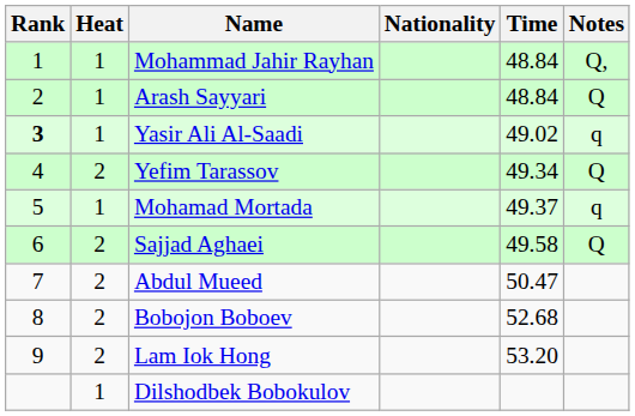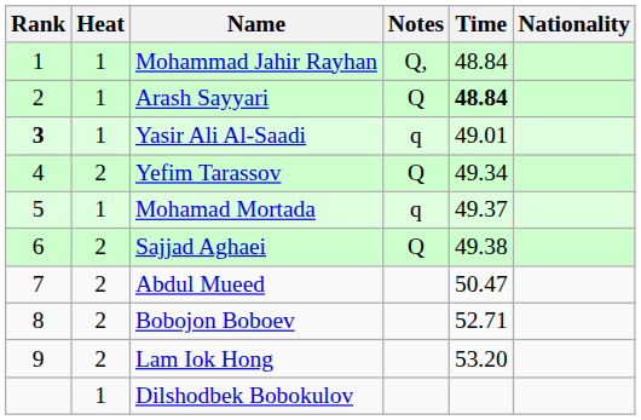 <table class="wikitable sortable" style="text-align:center">
 <tr>
 <th>Rank</th>
 <th>Heat</th>
 <th>Name</th>
+<th>Notes</th>
+<th>Time</th>
 <th>Nationality</th>
-<th>Time</th>
-<th>Notes</th>
 </tr>
 <tr bgcolor=ccffcc>
 <td>1</td>
 <td>1</td>
 <td align=left><a href='#'>Mohammad Jahir Rayhan</a></td>
+<td>Q, </td>
+<td>48.84</td>
 <td align=left></td>
-<td>48.84</td>
-<td>Q, </td>
 </tr>
 <tr bgcolor=ccffcc>
 <td>2</td>
 <td>1</td>
 <td align=left><a href='#'>Arash Sayyari</a></td>
+<td>Q</td>
+<td><strong>48.84</strong></td>
 <td align=left></td>
-<td>48.84</td>
-<td>Q</td>
 </tr>
 <tr bgcolor=ddffdd>
 <td><strong>3</strong></td>
 <td>1</td>
 <td align=left><a href='#'>Yasir Ali Al-Saadi</a></td>
+<td>q</td>
+<td>49.01</td>
 <td align=left></td>
-<td>49.02</td>
-<td>q</td>
 </tr>
 <tr bgcolor=ccffcc>
 <td>4</td>
 <td>2</td>
 <td align=left><a href='#'>Yefim Tarassov</a></td>
+<td>Q</td>
+<td>49.34</td>
 <td align=left></td>
-<td>49.34</td>
-<td>Q</td>
 </tr>
 <tr bgcolor=ddffdd>
 <td>5</td>
 <td>1</td>
 <td align=left><a href='#'>Mohamad Mortada</a></td>
+<td>q</td>
+<td>49.37</td>
 <td align=left></td>
-<td>49.37</td>
-<td>q</td>
 </tr>
 <tr bgcolor=ccffcc>
 <td>6</td>
 <td>2</td>
 <td align=left><a href='#'>Sajjad Aghaei</a></td>
+<td>Q</td>
+<td>49.38</td>
 <td align=left></td>
-<td>49.58</td>
-<td>Q</td>
 </tr>
 <tr>
 <td>7</td>
 <td>2</td>
 <td align=left><a href='#'>Abdul Mueed</a></td>
+<td></td>
+<td>50.47</td>
 <td align=left></td>
-<td>50.47</td>
-<td></td>
 </tr>
 <tr>
 <td>8</td>
 <td>2</td>
 <td align=left><a href='#'>Bobojon Boboev</a></td>
+<td></td>
+<td>52.71</td>
 <td align=left></td>
-<td>52.68</td>
-<td></td>
 </tr>
 <tr>
 <td>9</td>
 <td>2</td>
 <td align=left><a href='#'>Lam Iok Hong</a></td>
+<td></td>
+<td>53.20</td>
 <td align=left></td>
-<td>53.20</td>
-<td></td>
 </tr>
 <tr>
 <td></td>
 <td>1</td>
 <td align=left><a href='#'>Dilshodbek Bobokulov</a></td>
-<td align=left></td>
 <td></td>
 <td></td>
+<td align=left></td>
 </tr>
 </table>
